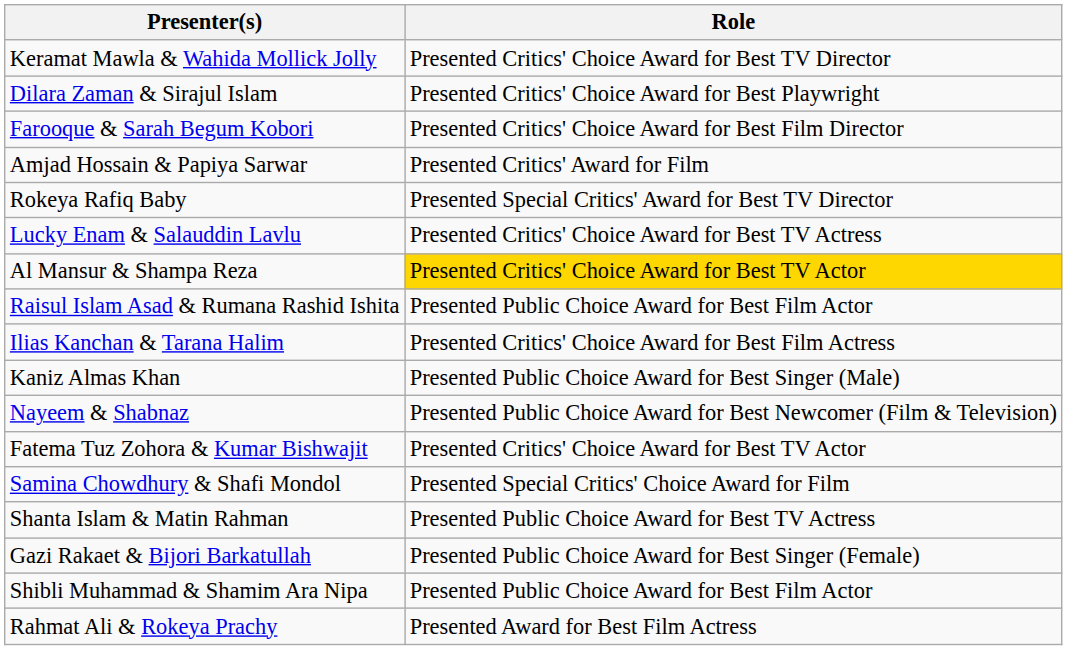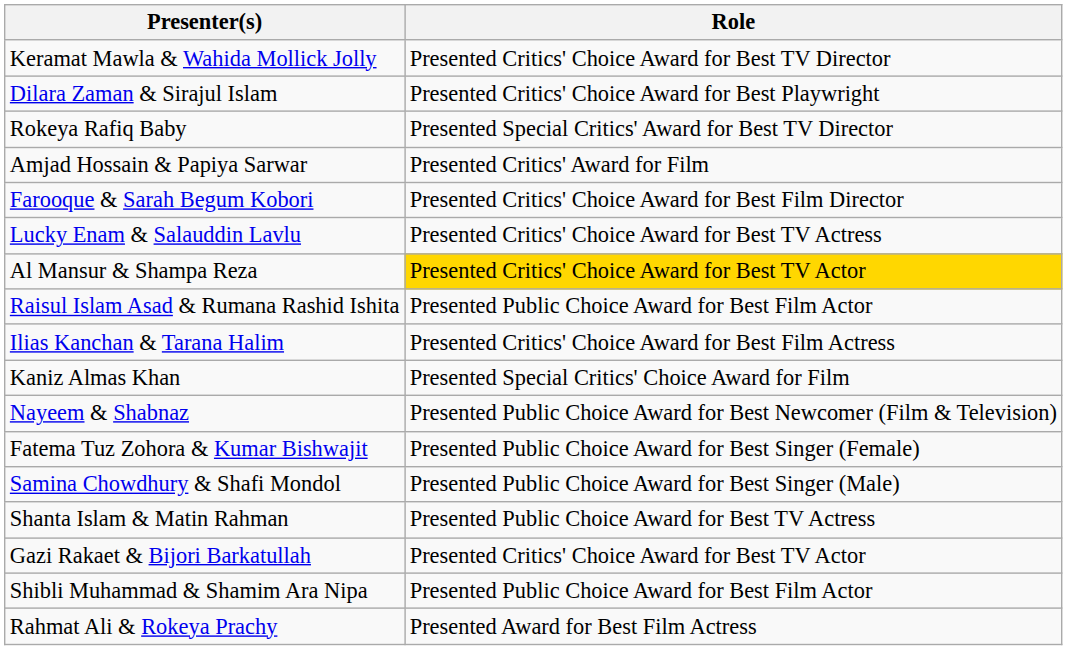 <table class="wikitable">
 <tr>
 <th>Presenter(s)</th>
 <th>Role</th>
 </tr>
 <tr>
 <td>Keramat Mawla & <a href='#'>Wahida Mollick Jolly</a></td>
 <td>Presented Critics' Choice Award for Best TV Director</td>
 </tr>
 <tr>
 <td><a href='#'>Dilara Zaman</a> &  Sirajul Islam</td>
 <td>Presented Critics' Choice Award for Best Playwright</td>
 </tr>
 <tr>
-<td><a href='#'>Farooque</a> & <a href='#'>Sarah Begum Kobori</a></td>
-<td>Presented Critics' Choice Award for Best Film Director</td>
+<td>Rokeya Rafiq Baby</td>
+<td>Presented Special Critics' Award for Best TV Director</td>
 </tr>
 <tr>
 <td>Amjad Hossain & Papiya Sarwar</td>
 <td>Presented Critics' Award for Film</td>
 </tr>
 <tr>
-<td>Rokeya Rafiq Baby</td>
-<td>Presented Special Critics' Award for Best TV Director</td>
+<td><a href='#'>Farooque</a> & <a href='#'>Sarah Begum Kobori</a></td>
+<td>Presented Critics' Choice Award for Best Film Director</td>
 </tr>
 <tr>
 <td><a href='#'>Lucky Enam</a> & <a href='#'>Salauddin Lavlu</a></td>
 <td>Presented Critics' Choice Award for Best TV Actress</td>
 </tr>
 <tr>
 <td>Al Mansur & Shampa Reza</td>
 <td style="background: gold;">Presented Critics' Choice Award for Best TV Actor</td>
 </tr>
 <tr>
 <td><a href='#'>Raisul Islam Asad</a> & Rumana Rashid Ishita</td>
 <td>Presented Public Choice Award for Best Film Actor</td>
 </tr>
 <tr>
 <td><a href='#'>Ilias Kanchan</a> & <a href='#'>Tarana Halim</a></td>
 <td>Presented Critics' Choice Award for Best Film Actress</td>
 </tr>
 <tr>
 <td>Kaniz Almas Khan</td>
-<td>Presented Public Choice Award for Best Singer (Male)</td>
+<td>Presented Special Critics' Choice Award for Film</td>
 </tr>
 <tr>
 <td><a href='#'>Nayeem</a> & <a href='#'>Shabnaz</a></td>
 <td>Presented Public Choice Award for Best Newcomer (Film & Television)</td>
 </tr>
 <tr>
 <td>Fatema Tuz Zohora & <a href='#'>Kumar Bishwajit</a></td>
-<td>Presented Critics' Choice Award for Best TV Actor</td>
+<td>Presented Public Choice Award for Best Singer (Female)</td>
 </tr>
 <tr>
 <td><a href='#'>Samina Chowdhury</a> & Shafi Mondol</td>
-<td>Presented Special Critics' Choice Award for Film</td>
+<td>Presented Public Choice Award for Best Singer (Male)</td>
 </tr>
 <tr>
 <td>Shanta Islam & Matin Rahman</td>
 <td>Presented Public Choice Award for Best TV Actress</td>
 </tr>
 <tr>
 <td>Gazi Rakaet & <a href='#'>Bijori Barkatullah</a></td>
-<td>Presented Public Choice Award for Best Singer (Female)</td>
+<td>Presented Critics' Choice Award for Best TV Actor</td>
 </tr>
 <tr>
 <td>Shibli Muhammad & Shamim Ara Nipa</td>
 <td>Presented Public Choice Award for Best Film Actor</td>
 </tr>
 <tr>
 <td>Rahmat Ali & <a href='#'>Rokeya Prachy</a></td>
 <td>Presented Award for Best Film Actress</td>
 </tr>
 </table>
